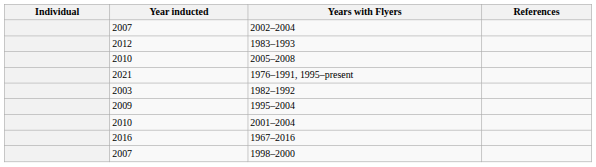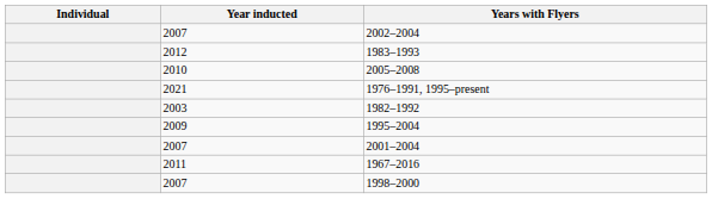 <table class="wikitable sortable" width="75%">
 <tr>
 <th scope="col">Individual</th>
 <th scope="col">Year inducted</th>
 <th scope="col">Years with Flyers</th>
-<th scope="col" class="unsortable">References</th>
 </tr>
 <tr>
 <th scope="row"></th>
 <td>2007</td>
 <td>2002–2004</td>
-<td></td>
 </tr>
 <tr>
 <th scope="row"></th>
 <td>2012</td>
 <td>1983–1993</td>
-<td></td>
 </tr>
 <tr>
 <th scope="row"></th>
 <td>2010</td>
 <td>2005–2008</td>
-<td></td>
 </tr>
 <tr>
 <th scope="row"></th>
 <td>2021</td>
 <td>1976–1991, 1995–present</td>
-<td></td>
 </tr>
 <tr>
 <th scope="row"></th>
 <td>2003</td>
 <td>1982–1992</td>
-<td></td>
 </tr>
 <tr>
 <th scope="row"></th>
 <td>2009</td>
 <td>1995–2004</td>
-<td></td>
 </tr>
 <tr>
 <th scope="row"></th>
-<td>2010</td>
+<td>2007</td>
 <td>2001–2004</td>
-<td></td>
 </tr>
 <tr>
 <th scope="row"></th>
-<td>2016</td>
+<td>2011</td>
 <td>1967–2016</td>
-<td></td>
 </tr>
 <tr>
 <th scope="row"></th>
 <td>2007</td>
 <td>1998–2000</td>
-<td></td>
 </tr>
 </table>
